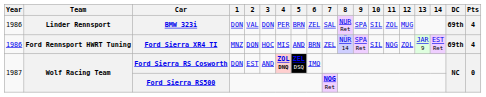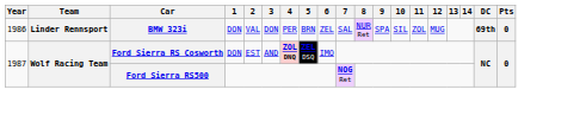 <table class="wikitable" style="text-align:center; font-size:85%">
 <tr>
 <th>Year</th>
 <th>Team</th>
 <th>Car</th>
 <th>1</th>
 <th>2</th>
 <th>3</th>
 <th>4</th>
 <th>5</th>
 <th>6</th>
 <th>7</th>
 <th>8</th>
 <th>9</th>
 <th>10</th>
 <th>11</th>
 <th>12</th>
 <th>13</th>
 <th>14</th>
 <th>DC</th>
 <th>Pts</th>
 </tr>
 <tr>
 <td>1986</td>
 <th nowrap>Linder Rennsport</th>
 <th nowrap><a href='#'>BMW 323i</a></th>
 <td><a href='#'>DON</a></td>
 <td><a href='#'>VAL</a></td>
 <td><a href='#'>DON</a></td>
 <td><a href='#'>PER</a></td>
 <td><a href='#'>BRN</a></td>
 <td><a href='#'>ZEL</a></td>
 <td><a href='#'>SAL</a></td>
 <td style="background:#EFCFFF;"><a href='#'>NUR</a><br><small>Ret</small></td>
 <td><a href='#'>SPA</a></td>
 <td><a href='#'>SIL</a></td>
 <td><a href='#'>ZOL</a></td>
 <td><a href='#'>MUG</a></td>
 <td colspan=2></td>
 <th>69th</th>
-<th>4</th>
-</tr>
-<tr>
-<td><a href='#'>1986</a></td>
-<th nowrap>Ford Rennsport HWRT Tuning</th>
-<th nowrap><a href='#'>Ford Sierra XR4 TI</a></th>
-<td><a href='#'>MNZ</a></td>
-<td><a href='#'>DON</a></td>
-<td><a href='#'>HOC</a></td>
-<td><a href='#'>MIS</a></td>
-<td><a href='#'>AND</a></td>
-<td><a href='#'>BRN</a></td>
-<td><a href='#'>ZEL</a></td>
-<td style="background:#CFCFFF;"><a href='#'>NÜR</a><br><small>14</small></td>
-<td style="background:#EFCFFF;"><a href='#'>SPA</a><br><small>Ret</small></td>
-<td><a href='#'>SIL</a></td>
-<td><a href='#'>NOG</a></td>
-<td><a href='#'>ZOL</a></td>
-<td style="background:#DFFFDF;"><a href='#'>JAR</a><br><small>9</small></td>
-<td style="background:#EFCFFF;"><a href='#'>EST</a><br><small>Ret</small></td>
-<th>69th</th>
-<th>4</th>
+<th>0</th>
 </tr>
 <tr>
 <td rowspan=2>1987</td>
 <th rowspan=2 nowrap>Wolf Racing Team</th>
 <th nowrap><a href='#'>Ford Sierra RS Cosworth</a></th>
 <td><a href='#'>DON</a></td>
 <td><a href='#'>EST</a></td>
 <td><a href='#'>AND</a></td>
 <td style="background:#FFCFCF;"><strong><a href='#'>ZOL</a><br><small>DNQ</small></strong></td>
 <td style="background:#000000; color:white"><strong><a href='#'><span>ZEL</span></a></strong><br><small>DSQ</small></td>
 <td><a href='#'>IMO</a></td>
 <td colspan=8></td>
 <th rowspan=2>NC</th>
 <th rowspan=2>0</th>
 </tr>
 <tr>
 <th nowrap><a href='#'>Ford Sierra RS500</a></th>
 <td colspan=6></td>
 <td style="background:#EFCFFF;"><strong><a href='#'>NOG</a></strong><br><small>Ret</small></td>
 <td colspan=7></td>
 </tr>
 </table>
